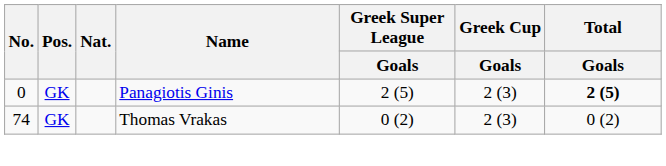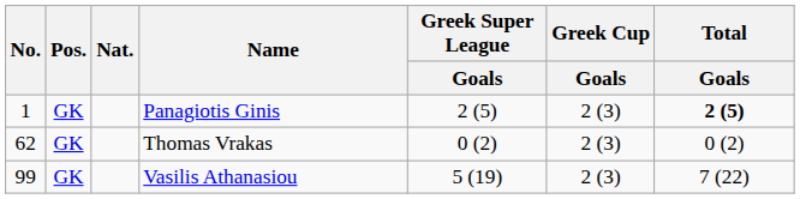 <table class="wikitable sortable" style="text-align:center">
 <tr>
 <th rowspan="2" style="text-align:center;">No.</th>
 <th rowspan="2" style="text-align:center;">Pos.</th>
 <th rowspan="2" style="text-align:center;">Nat.</th>
 <th rowspan="2" style="text-align:center; width:200px;">Name</th>
 <th style="text-align:center; width:100px;">Greek Super League</th>
 <th>Greek Cup</th>
 <th style="text-align:center; width:100px;">Total</th>
 </tr>
 <tr>
 <th style="text-align:center;">Goals</th>
 <th>Goals</th>
 <th style="text-align:center;">Goals</th>
 </tr>
 <tr>
-<td>0</td>
+<td>1</td>
 <td><a href='#'>GK</a></td>
 <td></td>
 <td align="left"><a href='#'>Panagiotis Ginis</a></td>
 <td>2 (5)</td>
 <td>2 (3)</td>
 <td><strong>2 (5)</strong></td>
 </tr>
 <tr>
-<td>74</td>
+<td>62</td>
 <td><a href='#'>GK</a></td>
 <td></td>
 <td align="left">Thomas Vrakas</td>
 <td>0 (2)</td>
 <td>2 (3)</td>
 <td>0 (2)</td>
 </tr>
+<tr>
+<td>99</td>
+<td><a href='#'>GK</a></td>
+<td></td>
+<td align="left"><a href='#'>Vasilis Athanasiou</a></td>
+<td>5 (19)</td>
+<td>2 (3)</td>
+<td>7 (22)</td>
+</tr>
 </table>
